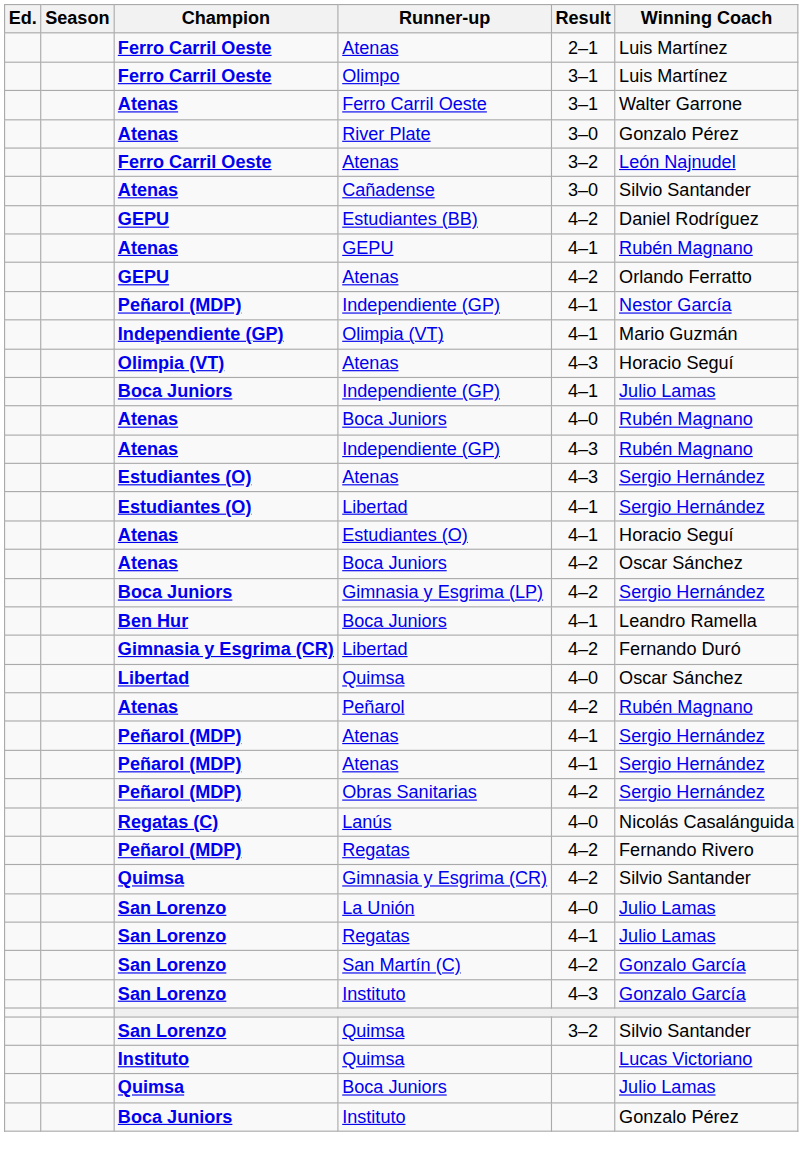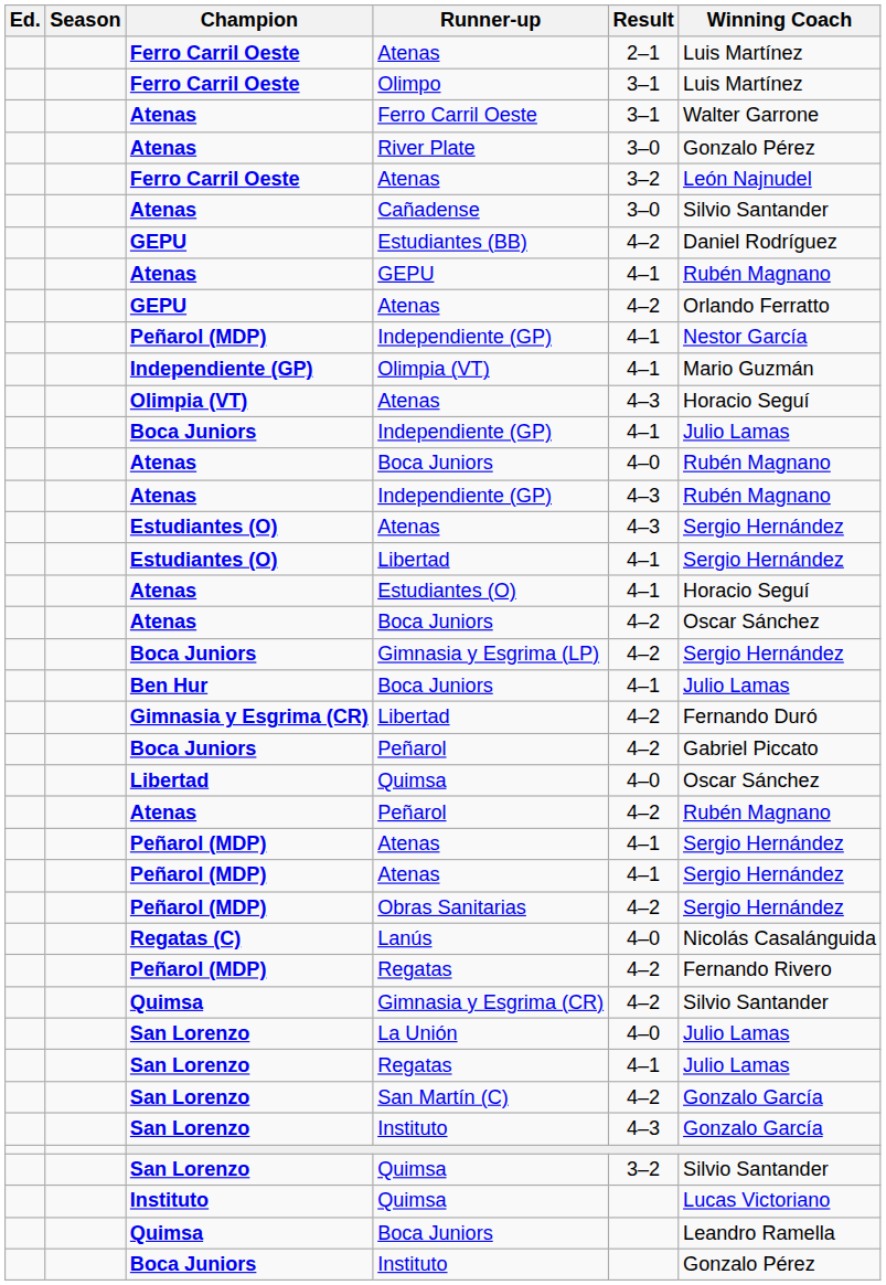 <table class="wikitable sortable" style="text-align:left; width:800">
 <tr>
 <th>Ed.</th>
 <th>Season</th>
 <th>Champion</th>
 <th>Runner-up</th>
 <th>Result</th>
 <th>Winning Coach</th>
 </tr>
 <tr>
 <td></td>
 <td></td>
 <td><strong><a href='#'>Ferro Carril Oeste</a></strong></td>
 <td><a href='#'>Atenas</a></td>
 <td align=center>2–1</td>
 <td>Luis Martínez</td>
 </tr>
 <tr>
 <td></td>
 <td></td>
 <td><strong><a href='#'>Ferro Carril Oeste</a></strong></td>
 <td><a href='#'>Olimpo</a></td>
 <td align=center>3–1</td>
 <td>Luis Martínez</td>
 </tr>
 <tr>
 <td></td>
 <td></td>
 <td><strong><a href='#'>Atenas</a></strong></td>
 <td><a href='#'>Ferro Carril Oeste</a></td>
 <td align=center>3–1</td>
 <td>Walter Garrone</td>
 </tr>
 <tr>
 <td></td>
 <td></td>
 <td><strong><a href='#'>Atenas</a></strong></td>
 <td><a href='#'>River Plate</a></td>
 <td align=center>3–0</td>
 <td>Gonzalo Pérez</td>
 </tr>
 <tr>
 <td></td>
 <td></td>
 <td><strong><a href='#'>Ferro Carril Oeste</a></strong></td>
 <td><a href='#'>Atenas</a></td>
 <td align=center>3–2</td>
 <td><a href='#'>León Najnudel</a></td>
 </tr>
 <tr>
 <td></td>
 <td></td>
 <td><strong><a href='#'>Atenas</a></strong></td>
 <td><a href='#'>Cañadense</a></td>
 <td align=center>3–0</td>
 <td>Silvio Santander</td>
 </tr>
 <tr>
 <td></td>
 <td></td>
 <td><strong><a href='#'>GEPU</a></strong></td>
 <td><a href='#'>Estudiantes (BB)</a></td>
 <td align=center>4–2</td>
 <td>Daniel Rodríguez</td>
 </tr>
 <tr>
 <td></td>
 <td></td>
 <td><strong><a href='#'>Atenas</a></strong></td>
 <td><a href='#'>GEPU</a></td>
 <td align=center>4–1</td>
 <td><a href='#'>Rubén Magnano</a></td>
 </tr>
 <tr>
 <td></td>
 <td></td>
 <td><strong><a href='#'>GEPU</a></strong></td>
 <td><a href='#'>Atenas</a></td>
 <td align=center>4–2</td>
 <td>Orlando Ferratto</td>
 </tr>
 <tr>
 <td></td>
 <td></td>
 <td><strong><a href='#'>Peñarol (MDP)</a></strong></td>
 <td><a href='#'>Independiente (GP)</a></td>
 <td align=center>4–1</td>
 <td><a href='#'>Nestor García</a></td>
 </tr>
 <tr>
 <td></td>
 <td></td>
 <td><strong><a href='#'>Independiente (GP)</a></strong></td>
 <td><a href='#'>Olimpia (VT)</a></td>
 <td align=center>4–1</td>
 <td>Mario Guzmán</td>
 </tr>
 <tr>
 <td></td>
 <td></td>
 <td><strong><a href='#'>Olimpia (VT)</a></strong></td>
 <td><a href='#'>Atenas</a></td>
 <td align=center>4–3</td>
 <td>Horacio Seguí</td>
 </tr>
 <tr>
 <td></td>
 <td></td>
 <td><strong><a href='#'>Boca Juniors</a></strong></td>
 <td><a href='#'>Independiente (GP)</a></td>
 <td align=center>4–1</td>
 <td><a href='#'>Julio Lamas</a></td>
 </tr>
 <tr>
 <td></td>
 <td></td>
 <td><strong><a href='#'>Atenas</a></strong></td>
 <td><a href='#'>Boca Juniors</a></td>
 <td align=center>4–0</td>
 <td><a href='#'>Rubén Magnano</a></td>
 </tr>
 <tr>
 <td></td>
 <td></td>
 <td><strong><a href='#'>Atenas</a></strong></td>
 <td><a href='#'>Independiente (GP)</a></td>
 <td align=center>4–3</td>
 <td><a href='#'>Rubén Magnano</a></td>
 </tr>
 <tr>
 <td></td>
 <td></td>
 <td><strong><a href='#'>Estudiantes (O)</a></strong></td>
 <td><a href='#'>Atenas</a></td>
 <td align=center>4–3</td>
 <td><a href='#'>Sergio Hernández</a></td>
 </tr>
 <tr>
 <td></td>
 <td></td>
 <td><strong><a href='#'>Estudiantes (O)</a></strong></td>
 <td><a href='#'>Libertad</a></td>
 <td align=center>4–1</td>
 <td><a href='#'>Sergio Hernández</a></td>
 </tr>
 <tr>
 <td></td>
 <td></td>
 <td><strong><a href='#'>Atenas</a></strong></td>
 <td><a href='#'>Estudiantes (O)</a></td>
 <td align=center>4–1</td>
 <td>Horacio Seguí</td>
 </tr>
 <tr>
 <td></td>
 <td></td>
 <td><strong><a href='#'>Atenas</a></strong></td>
 <td><a href='#'>Boca Juniors</a></td>
 <td align=center>4–2</td>
 <td>Oscar Sánchez</td>
 </tr>
 <tr>
 <td></td>
 <td></td>
 <td><strong><a href='#'>Boca Juniors</a></strong></td>
 <td><a href='#'>Gimnasia y Esgrima (LP)</a></td>
 <td align=center>4–2</td>
 <td><a href='#'>Sergio Hernández</a></td>
 </tr>
 <tr>
 <td></td>
 <td></td>
 <td><strong><a href='#'>Ben Hur</a></strong></td>
 <td><a href='#'>Boca Juniors</a></td>
 <td align=center>4–1</td>
-<td>Leandro Ramella</td>
+<td><a href='#'>Julio Lamas</a></td>
 </tr>
 <tr>
 <td></td>
 <td></td>
 <td><strong><a href='#'>Gimnasia y Esgrima (CR)</a></strong></td>
 <td><a href='#'>Libertad</a></td>
 <td align=center>4–2</td>
 <td>Fernando Duró</td>
+</tr>
+<tr>
+<td></td>
+<td></td>
+<td><strong><a href='#'>Boca Juniors</a></strong></td>
+<td><a href='#'>Peñarol</a></td>
+<td align=center>4–2</td>
+<td>Gabriel Piccato</td>
 </tr>
 <tr>
 <td></td>
 <td></td>
 <td><strong><a href='#'>Libertad</a></strong></td>
 <td><a href='#'>Quimsa</a></td>
 <td align=center>4–0</td>
 <td>Oscar Sánchez</td>
 </tr>
 <tr>
 <td></td>
 <td></td>
 <td><strong><a href='#'>Atenas</a></strong></td>
 <td><a href='#'>Peñarol</a></td>
 <td align=center>4–2</td>
 <td><a href='#'>Rubén Magnano</a></td>
 </tr>
 <tr>
 <td></td>
 <td></td>
 <td><strong><a href='#'>Peñarol (MDP)</a></strong></td>
 <td><a href='#'>Atenas</a></td>
 <td align=center>4–1</td>
 <td><a href='#'>Sergio Hernández</a></td>
 </tr>
 <tr>
 <td></td>
 <td></td>
 <td><strong><a href='#'>Peñarol (MDP)</a></strong></td>
 <td><a href='#'>Atenas</a></td>
 <td align=center>4–1</td>
 <td><a href='#'>Sergio Hernández</a></td>
 </tr>
 <tr>
 <td></td>
 <td></td>
 <td><strong><a href='#'>Peñarol (MDP)</a></strong></td>
 <td><a href='#'>Obras Sanitarias</a></td>
 <td align=center>4–2</td>
 <td><a href='#'>Sergio Hernández</a></td>
 </tr>
 <tr>
 <td></td>
 <td></td>
 <td><strong><a href='#'>Regatas (C)</a></strong></td>
 <td><a href='#'>Lanús</a></td>
 <td align=center>4–0</td>
 <td>Nicolás Casalánguida</td>
 </tr>
 <tr>
 <td></td>
 <td></td>
 <td><strong><a href='#'>Peñarol (MDP)</a></strong></td>
 <td><a href='#'>Regatas</a></td>
 <td align=center>4–2</td>
 <td>Fernando Rivero</td>
 </tr>
 <tr>
 <td></td>
 <td></td>
 <td><strong><a href='#'>Quimsa</a></strong></td>
 <td><a href='#'>Gimnasia y Esgrima (CR)</a></td>
 <td align=center>4–2</td>
 <td>Silvio Santander</td>
 </tr>
 <tr>
 <td></td>
 <td></td>
 <td><strong><a href='#'>San Lorenzo</a></strong></td>
 <td><a href='#'>La Unión</a></td>
 <td align=center>4–0</td>
 <td><a href='#'>Julio Lamas</a></td>
 </tr>
 <tr>
 <td></td>
 <td></td>
 <td><strong><a href='#'>San Lorenzo</a></strong></td>
 <td><a href='#'>Regatas</a></td>
 <td align=center>4–1</td>
 <td><a href='#'>Julio Lamas</a></td>
 </tr>
 <tr>
 <td></td>
 <td></td>
 <td><strong><a href='#'>San Lorenzo</a></strong></td>
 <td><a href='#'>San Martín (C)</a></td>
 <td align=center>4–2</td>
 <td><a href='#'>Gonzalo García</a></td>
 </tr>
 <tr>
 <td></td>
 <td></td>
 <td><strong><a href='#'>San Lorenzo</a></strong></td>
 <td><a href='#'>Instituto</a></td>
 <td align=center>4–3</td>
 <td><a href='#'>Gonzalo García</a></td>
 </tr>
 <tr>
 <td></td>
 <td></td>
 <td colspan=4 style=background:#efefef></td>
 </tr>
 <tr>
 <td></td>
 <td></td>
 <td><strong><a href='#'>San Lorenzo</a></strong></td>
 <td><a href='#'>Quimsa</a></td>
 <td align=center>3–2</td>
 <td>Silvio Santander</td>
 </tr>
 <tr>
 <td></td>
 <td></td>
 <td><a href='#'><strong>Instituto</strong></a></td>
 <td><a href='#'>Quimsa</a></td>
 <td></td>
 <td><a href='#'>Lucas Victoriano</a></td>
 </tr>
 <tr>
 <td></td>
 <td></td>
 <td><strong><a href='#'>Quimsa</a></strong></td>
 <td><a href='#'>Boca Juniors</a></td>
 <td></td>
-<td><a href='#'>Julio Lamas</a></td>
+<td>Leandro Ramella</td>
 </tr>
 <tr>
 <td></td>
 <td></td>
 <td><strong><a href='#'>Boca Juniors</a></strong></td>
 <td><a href='#'>Instituto</a></td>
 <td></td>
 <td>Gonzalo Pérez</td>
 </tr>
 </table>
